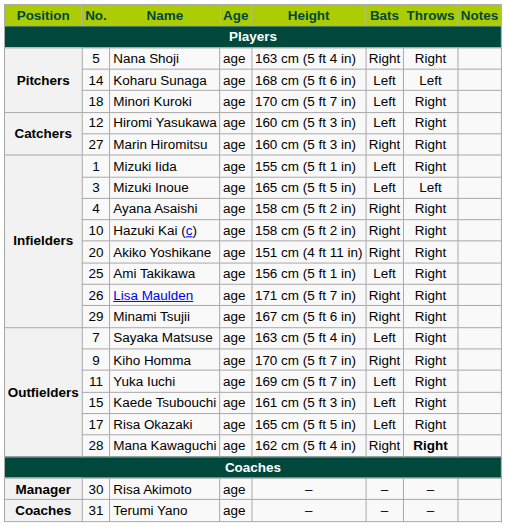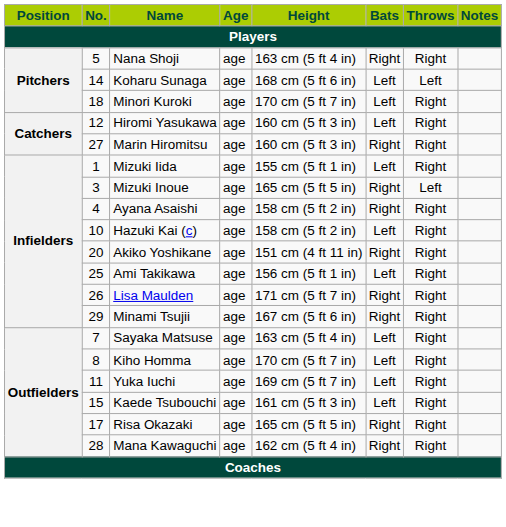 <table class="wikitable" style="font-size:smaller">
 <tr>
 <th style="background-color:#ACCD03; color:#00483C;">Position</th>
 <th style="background-color:#ACCD03; color:#00483C;">No.</th>
 <th style="background-color:#ACCD03; color:#00483C;">Name</th>
 <th style="background-color:#ACCD03; color:#00483C;">Age</th>
 <th style="background-color:#ACCD03; color:#00483C;">Height</th>
 <th style="background-color:#ACCD03; color:#00483C;">Bats</th>
 <th style="background-color:#ACCD03; color:#00483C;">Throws</th>
 <th style="background-color:#ACCD03; color:#00483C;">Notes</th>
 </tr>
 <tr>
 <th colspan="8" style="background-color:#00483C; color:#FFFFFF;">Players</th>
 </tr>
 <tr>
 <th rowspan="3">Pitchers</th>
 <td align="center">5</td>
 <td> Nana Shoji</td>
 <td>age </td>
 <td>163 cm (5 ft 4 in)</td>
 <td align="center">Right</td>
 <td align="center">Right</td>
 <td></td>
 </tr>
 <tr>
 <td align="center">14</td>
 <td> Koharu Sunaga</td>
 <td>age </td>
 <td>168 cm (5 ft 6 in)</td>
 <td align="center">Left</td>
 <td align="center">Left</td>
 <td></td>
 </tr>
 <tr>
 <td align="center">18</td>
 <td> Minori Kuroki</td>
 <td>age </td>
 <td>170 cm (5 ft 7 in)</td>
 <td align="center">Left</td>
 <td align="center">Right</td>
 <td></td>
 </tr>
 <tr>
 <th rowspan="2">Catchers</th>
 <td align="center">12</td>
 <td> Hiromi Yasukawa</td>
 <td>age </td>
 <td>160 cm (5 ft 3 in)</td>
 <td align="center">Left</td>
 <td align="center">Right</td>
 <td></td>
 </tr>
 <tr>
 <td align="center">27</td>
 <td> Marin Hiromitsu</td>
 <td>age </td>
 <td>160 cm (5 ft 3 in)</td>
 <td align="center">Right</td>
 <td align="center">Right</td>
 <td></td>
 </tr>
 <tr>
 <th rowspan="8">Infielders</th>
 <td align="center">1</td>
 <td> Mizuki Iida</td>
 <td>age </td>
 <td>155 cm (5 ft 1 in)</td>
 <td align="center">Left</td>
 <td align="center">Right</td>
 <td></td>
 </tr>
 <tr>
 <td align="center">3</td>
 <td> Mizuki Inoue</td>
 <td>age </td>
 <td>165 cm (5 ft 5 in)</td>
-<td align="center">Left</td>
+<td align="center">Right</td>
 <td align="center">Left</td>
 <td></td>
 </tr>
 <tr>
 <td align="center">4</td>
 <td> Ayana Asaishi</td>
 <td>age </td>
 <td>158 cm (5 ft 2 in)</td>
 <td align="center">Right</td>
 <td align="center">Right</td>
 <td></td>
 </tr>
 <tr>
 <td align="center">10</td>
 <td> Hazuki Kai (<a href='#'>c</a>)</td>
 <td>age </td>
 <td>158 cm (5 ft 2 in)</td>
-<td align="center">Right</td>
+<td align="center">Left</td>
 <td align="center">Right</td>
 <td></td>
 </tr>
 <tr>
 <td align="center">20</td>
 <td> Akiko Yoshikane</td>
 <td>age </td>
 <td>151 cm (4 ft 11 in)</td>
 <td align="center">Right</td>
 <td align="center">Right</td>
 <td></td>
 </tr>
 <tr>
 <td align="center">25</td>
 <td> Ami Takikawa</td>
 <td>age </td>
 <td>156 cm (5 ft 1 in)</td>
 <td align="center">Left</td>
 <td align="center">Right</td>
 <td></td>
 </tr>
 <tr>
 <td align="center">26</td>
 <td> <a href='#'>Lisa Maulden</a></td>
 <td>age </td>
 <td>171 cm (5 ft 7 in)</td>
 <td align="center">Right</td>
 <td align="center">Right</td>
 <td></td>
 </tr>
 <tr>
 <td align="center">29</td>
 <td> Minami Tsujii</td>
 <td>age </td>
 <td>167 cm (5 ft 6 in)</td>
 <td align="center">Right</td>
 <td align="center">Right</td>
 <td></td>
 </tr>
 <tr>
 <th rowspan="6">Outfielders</th>
 <td align="center">7</td>
 <td> Sayaka Matsuse</td>
 <td>age </td>
 <td>163 cm (5 ft 4 in)</td>
 <td align="center">Left</td>
 <td align="center">Right</td>
 <td></td>
 </tr>
 <tr>
-<td align="center">9</td>
+<td align="center">8</td>
 <td> Kiho Homma</td>
 <td>age </td>
 <td>170 cm (5 ft 7 in)</td>
-<td align="center">Right</td>
+<td align="center">Left</td>
 <td align="center">Right</td>
 <td></td>
 </tr>
 <tr>
 <td align="center">11</td>
 <td> Yuka Iuchi</td>
 <td>age </td>
 <td>169 cm (5 ft 7 in)</td>
 <td align="center">Left</td>
 <td align="center">Right</td>
 <td></td>
 </tr>
 <tr>
 <td align="center">15</td>
 <td> Kaede Tsubouchi</td>
 <td>age </td>
 <td>161 cm (5 ft 3 in)</td>
 <td align="center">Left</td>
 <td align="center">Right</td>
 <td></td>
 </tr>
 <tr>
 <td align="center">17</td>
 <td> Risa Okazaki</td>
 <td>age </td>
 <td>165 cm (5 ft 5 in)</td>
-<td align="center">Left</td>
+<td align="center">Right</td>
 <td align="center">Right</td>
 <td></td>
 </tr>
 <tr>
 <td align="center">28</td>
 <td> Mana Kawaguchi</td>
 <td>age </td>
 <td>162 cm (5 ft 4 in)</td>
 <td align="center">Right</td>
-<td align="center"><strong>Right</strong></td>
+<td align="center">Right</td>
 <td></td>
 </tr>
 <tr>
 <th colspan="8" style="background-color:#00483C; color:#FFFFFF;">Coaches</th>
 </tr>
-<tr>
-<th rowspan="1">Manager</th>
-<td align="center">30</td>
-<td> Risa Akimoto</td>
-<td>age </td>
-<td align="center">–</td>
-<td align="center">–</td>
-<td align="center">–</td>
-<td></td>
-</tr>
-<tr>
-<th rowspan="1">Coaches</th>
-<td align="center">31</td>
-<td> Terumi Yano</td>
-<td>age </td>
-<td align="center">–</td>
-<td align="center">–</td>
-<td align="center">–</td>
-<td></td>
-</tr>
 </table>
